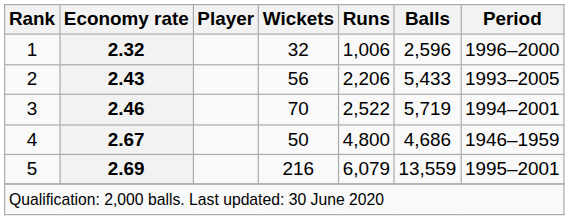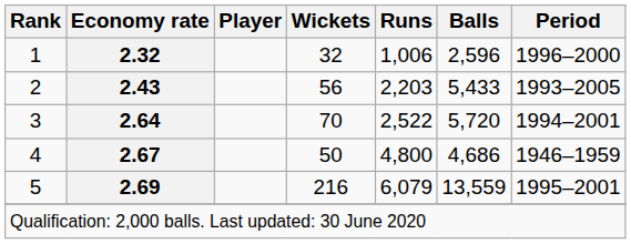 <table class="wikitable plainrowheaders sortable">
 <tr>
 <th scope=col>Rank</th>
 <th scope=col>Economy rate</th>
 <th scope=col>Player</th>
 <th scope=col>Wickets</th>
 <th scope=col>Runs</th>
 <th scope=col>Balls</th>
 <th scope=col>Period</th>
 </tr>
 <tr>
 <td align=center>1</td>
 <th scope=row style=text-align:center;>2.32</th>
 <td></td>
 <td align=center>32</td>
 <td align=center>1,006</td>
 <td align=center>2,596</td>
 <td>1996–2000</td>
 </tr>
 <tr>
 <td align=center>2</td>
 <th scope=row style=text-align:center;>2.43</th>
 <td></td>
 <td align=center>56</td>
-<td align=center>2,206</td>
+<td align=center>2,203</td>
 <td align=center>5,433</td>
 <td>1993–2005</td>
 </tr>
 <tr>
 <td align=center>3</td>
-<th scope=row style=text-align:center;>2.46</th>
+<th scope=row style=text-align:center;>2.64</th>
 <td></td>
 <td align=center>70</td>
 <td align=center>2,522</td>
-<td align=center>5,719</td>
+<td align=center>5,720</td>
 <td>1994–2001</td>
 </tr>
 <tr>
 <td align=center>4</td>
 <th scope=row style=text-align:center;>2.67</th>
 <td></td>
 <td align=center>50</td>
 <td align=center>4,800</td>
 <td align=center>4,686</td>
 <td>1946–1959</td>
 </tr>
 <tr>
 <td align=center>5</td>
 <th scope=row style=text-align:center;>2.69</th>
 <td></td>
 <td align=center>216</td>
 <td align=center>6,079</td>
 <td align=center>13,559</td>
 <td>1995–2001</td>
 </tr>
 <tr>
 </tr>
 <tr class=sortbottom>
 <td colspan=7><small>Qualification: 2,000 balls. Last updated: 30 June 2020</small></td>
 </tr>
 </table>
